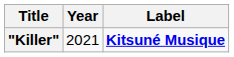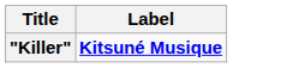 <table class="wikitable plainrowheaders" style="text-align:center;">
 <tr>
 <th>Title</th>
-<th>Year</th>
 <th>Label</th>
 </tr>
 <tr>
 <th scope="row">"Killer"</th>
-<td>2021</td>
 <td><strong><a href='#'>Kitsuné Musique</a></strong></td>
 </tr>
 </table>
